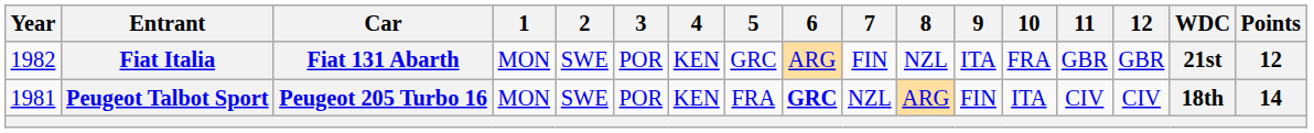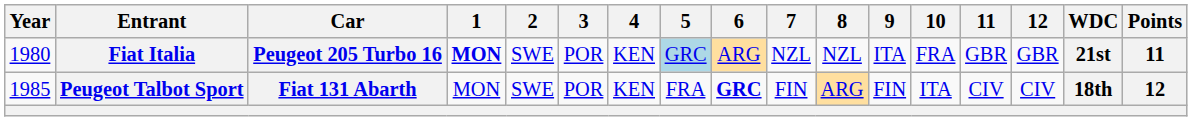 <table class="wikitable" style="text-align:center; font-size:85%">
 <tr>
 <th>Year</th>
 <th>Entrant</th>
 <th>Car</th>
 <th>1</th>
 <th>2</th>
 <th>3</th>
 <th>4</th>
 <th>5</th>
 <th>6</th>
 <th>7</th>
 <th>8</th>
 <th>9</th>
 <th>10</th>
 <th>11</th>
 <th>12</th>
 <th>WDC</th>
 <th>Points</th>
 </tr>
 <tr>
-<td><a href='#'>1982</a></td>
+<td><a href='#'>1980</a></td>
 <th nowrap><a href='#'>Fiat Italia</a></th>
-<th nowrap><a href='#'>Fiat 131 Abarth</a></th>
-<td><a href='#'>MON</a></td>
+<th nowrap><a href='#'>Peugeot 205 Turbo 16</a></th>
+<td><strong><a href='#'>MON</a></strong></td>
 <td><a href='#'>SWE</a></td>
 <td><a href='#'>POR</a></td>
 <td><a href='#'>KEN</a></td>
-<td><a href='#'>GRC</a></td>
+<td style="background: lightblue;"><a href='#'>GRC</a></td>
 <td style="background:#FFDF9F;"><a href='#'>ARG</a><br></td>
-<td><a href='#'>FIN</a></td>
+<td><a href='#'>NZL</a></td>
 <td><a href='#'>NZL</a></td>
 <td><a href='#'>ITA</a></td>
 <td><a href='#'>FRA</a></td>
 <td><a href='#'>GBR</a></td>
 <td><a href='#'>GBR</a></td>
 <th>21st</th>
-<th>12</th>
+<th>11</th>
 </tr>
 <tr>
-<td><a href='#'>1981</a></td>
+<td><a href='#'>1985</a></td>
 <th nowrap><a href='#'>Peugeot Talbot Sport</a></th>
-<th nowrap><a href='#'>Peugeot 205 Turbo 16</a></th>
+<th nowrap><a href='#'>Fiat 131 Abarth</a></th>
 <td><a href='#'>MON</a></td>
 <td><a href='#'>SWE</a></td>
 <td><a href='#'>POR</a></td>
 <td><a href='#'>KEN</a></td>
 <td><a href='#'>FRA</a></td>
 <td><strong><a href='#'>GRC</a></strong></td>
-<td><a href='#'>NZL</a></td>
+<td><a href='#'>FIN</a></td>
 <td style="background:#FFDF9F;"><a href='#'>ARG</a><br></td>
 <td><a href='#'>FIN</a></td>
 <td><a href='#'>ITA</a></td>
 <td><a href='#'>CIV</a></td>
 <td><a href='#'>CIV</a></td>
 <th>18th</th>
-<th>14</th>
+<th>12</th>
 </tr>
 <tr>
 <th colspan=17></th>
 </tr>
 </table>
